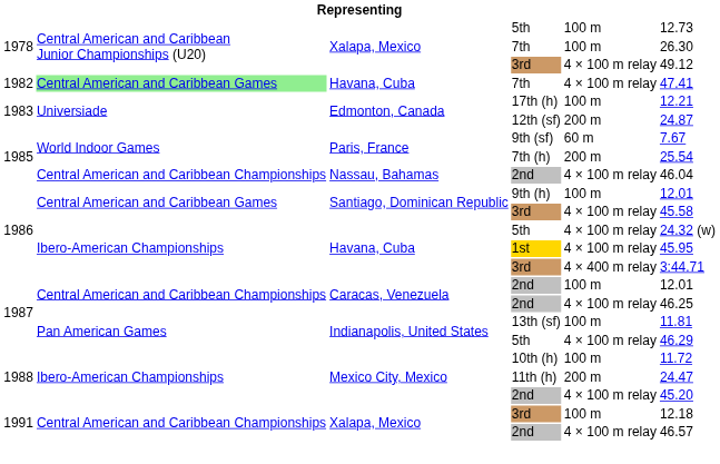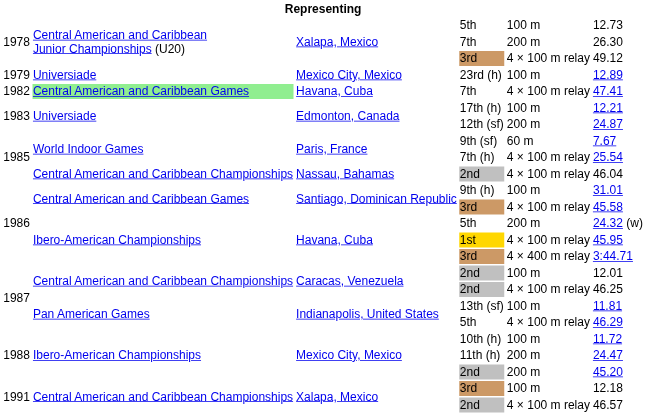 <table>
 <tr>
 <th colspan="6">Representing </th>
 </tr>
 <tr>
 <td rowspan=3>1978</td>
 <td rowspan=3><a href='#'>Central American and Caribbean<br>Junior Championships</a> (U20)</td>
 <td rowspan=3><a href='#'>Xalapa, Mexico</a></td>
 <td>5th</td>
 <td>100 m</td>
 <td>12.73</td>
 </tr>
 <tr>
 <td>7th</td>
-<td>100 m</td>
+<td>200 m</td>
 <td>26.30</td>
 </tr>
 <tr>
 <td bgcolor=cc9966>3rd</td>
 <td>4 × 100 m relay</td>
 <td>49.12</td>
+</tr>
+<tr>
+<td>1979</td>
+<td><a href='#'>Universiade</a></td>
+<td><a href='#'>Mexico City, Mexico</a></td>
+<td>23rd (h)</td>
+<td>100 m</td>
+<td><a href='#'>12.89</a></td>
 </tr>
 <tr>
 <td>1982</td>
 <td style="background: lightgreen;"><a href='#'>Central American and Caribbean Games</a></td>
 <td><a href='#'>Havana, Cuba</a></td>
 <td>7th</td>
 <td>4 × 100 m relay</td>
 <td><a href='#'>47.41</a></td>
 </tr>
 <tr>
 <td rowspan=2>1983</td>
 <td rowspan=2><a href='#'>Universiade</a></td>
 <td rowspan=2><a href='#'>Edmonton, Canada</a></td>
 <td>17th (h)</td>
 <td>100 m</td>
 <td><a href='#'>12.21</a></td>
 </tr>
 <tr>
 <td>12th (sf)</td>
 <td>200 m</td>
 <td><a href='#'>24.87</a></td>
 </tr>
 <tr>
 <td rowspan=3>1985</td>
 <td rowspan=2><a href='#'>World Indoor Games</a></td>
 <td rowspan=2><a href='#'>Paris, France</a></td>
 <td>9th (sf)</td>
 <td>60 m</td>
 <td><a href='#'>7.67</a></td>
 </tr>
 <tr>
 <td>7th (h)</td>
-<td>200 m</td>
+<td>4 × 100 m relay</td>
 <td><a href='#'>25.54</a></td>
 </tr>
 <tr>
 <td><a href='#'>Central American and Caribbean Championships</a></td>
 <td><a href='#'>Nassau, Bahamas</a></td>
 <td bgcolor=silver>2nd</td>
 <td>4 × 100 m relay</td>
 <td>46.04</td>
 </tr>
 <tr>
 <td rowspan=5>1986</td>
 <td rowspan=2><a href='#'>Central American and Caribbean Games</a></td>
 <td rowspan=2><a href='#'>Santiago, Dominican Republic</a></td>
 <td>9th (h)</td>
 <td>100 m</td>
-<td><a href='#'>12.01</a></td>
+<td><a href='#'>31.01</a></td>
 </tr>
 <tr>
 <td bgcolor=cc9966>3rd</td>
 <td>4 × 100 m relay</td>
 <td><a href='#'>45.58</a></td>
 </tr>
 <tr>
 <td rowspan=3><a href='#'>Ibero-American Championships</a></td>
 <td rowspan=3><a href='#'>Havana, Cuba</a></td>
 <td>5th</td>
-<td>4 × 100 m relay</td>
+<td>200 m</td>
 <td><a href='#'>24.32</a> (w)</td>
 </tr>
 <tr>
 <td bgcolor=gold>1st</td>
 <td>4 × 100 m relay</td>
 <td><a href='#'>45.95</a></td>
 </tr>
 <tr>
 <td bgcolor=cc9966>3rd</td>
 <td>4 × 400 m relay</td>
 <td><a href='#'>3:44.71</a></td>
 </tr>
 <tr>
 <td rowspan=4>1987</td>
 <td rowspan=2><a href='#'>Central American and Caribbean Championships</a></td>
 <td rowspan=2><a href='#'>Caracas, Venezuela</a></td>
 <td bgcolor=silver>2nd</td>
 <td>100 m</td>
 <td>12.01</td>
 </tr>
 <tr>
 <td bgcolor=silver>2nd</td>
 <td>4 × 100 m relay</td>
 <td>46.25</td>
 </tr>
 <tr>
 <td rowspan=2><a href='#'>Pan American Games</a></td>
 <td rowspan=2><a href='#'>Indianapolis, United States</a></td>
 <td>13th (sf)</td>
 <td>100 m</td>
 <td><a href='#'>11.81</a></td>
 </tr>
 <tr>
 <td>5th</td>
 <td>4 × 100 m relay</td>
 <td><a href='#'>46.29</a></td>
 </tr>
 <tr>
 <td rowspan=3>1988</td>
 <td rowspan=3><a href='#'>Ibero-American Championships</a></td>
 <td rowspan=3><a href='#'>Mexico City, Mexico</a></td>
 <td>10th (h)</td>
 <td>100 m</td>
 <td><a href='#'>11.72</a></td>
 </tr>
 <tr>
 <td>11th (h)</td>
 <td>200 m</td>
 <td><a href='#'>24.47</a></td>
 </tr>
 <tr>
 <td bgcolor=silver>2nd</td>
-<td>4 × 100 m relay</td>
+<td>200 m</td>
 <td><a href='#'>45.20</a></td>
 </tr>
 <tr>
 <td rowspan=2>1991</td>
 <td rowspan=2><a href='#'>Central American and Caribbean Championships</a></td>
 <td rowspan=2><a href='#'>Xalapa, Mexico</a></td>
 <td bgcolor=cc9966>3rd</td>
 <td>100 m</td>
 <td>12.18</td>
 </tr>
 <tr>
 <td bgcolor=silver>2nd</td>
 <td>4 × 100 m relay</td>
 <td>46.57</td>
 </tr>
 </table>
